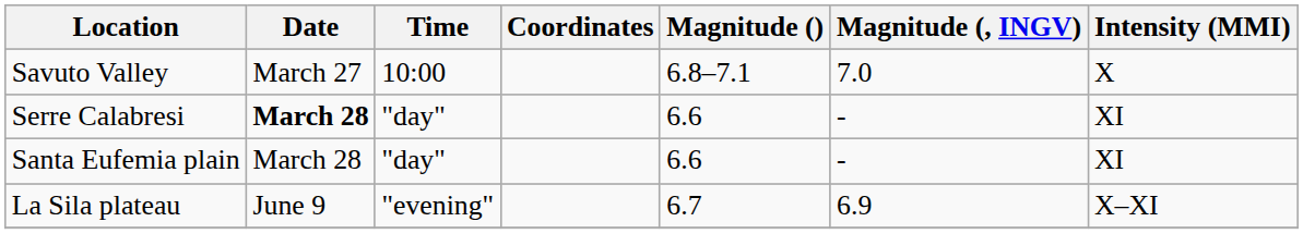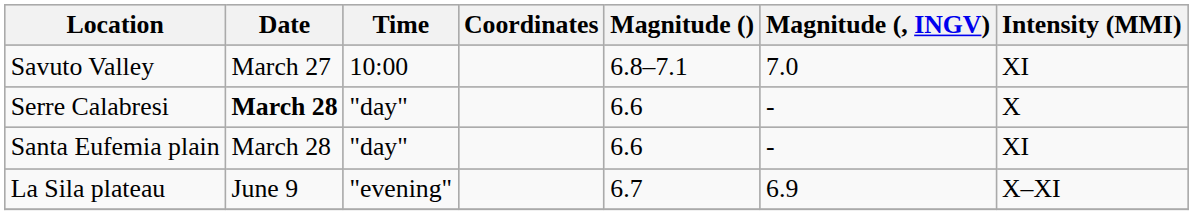 <table class=wikitable>
 <tr>
 <th>Location</th>
 <th>Date</th>
 <th>Time</th>
 <th>Coordinates</th>
 <th>Magnitude ()</th>
 <th>Magnitude (, <a href='#'>INGV</a>)</th>
 <th>Intensity (MMI)</th>
 </tr>
 <tr>
 <td>Savuto Valley</td>
 <td>March 27</td>
 <td>10:00</td>
 <td></td>
 <td>6.8–7.1</td>
 <td>7.0</td>
-<td>X</td>
+<td>XI</td>
 </tr>
 <tr>
 <td>Serre Calabresi</td>
 <td><strong>March 28</strong></td>
 <td>"day"</td>
 <td></td>
 <td>6.6</td>
 <td>-</td>
-<td>XI</td>
+<td>X</td>
 </tr>
 <tr>
 <td>Santa Eufemia plain</td>
 <td>March 28</td>
 <td>"day"</td>
 <td></td>
 <td>6.6</td>
 <td>-</td>
 <td>XI</td>
 </tr>
 <tr>
 <td>La Sila plateau</td>
 <td>June 9</td>
 <td>"evening"</td>
 <td></td>
 <td>6.7</td>
 <td>6.9</td>
 <td>X–XI</td>
 </tr>
 <tr>
 </tr>
 </table>
